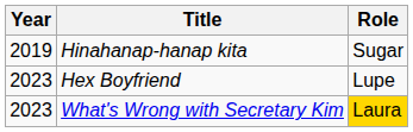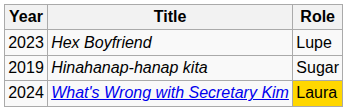 <table class="wikitable sortable" >
 <tr>
 <th>Year</th>
 <th>Title</th>
 <th>Role</th>
 </tr>
 <tr>
+<td>2023</td>
+<td><em>Hex Boyfriend</em></td>
+<td>Lupe</td>
+</tr>
+<tr>
 <td>2019</td>
 <td><em>Hinahanap-hanap kita</em></td>
 <td>Sugar</td>
 </tr>
 <tr>
-<td>2023</td>
-<td><em>Hex Boyfriend</em></td>
-<td>Lupe</td>
-</tr>
-<tr>
-<td>2023</td>
+<td>2024</td>
 <td><em><a href='#'>What's Wrong with Secretary Kim</a></em></td>
 <td style="background: gold;">Laura</td>
 </tr>
 </table>
